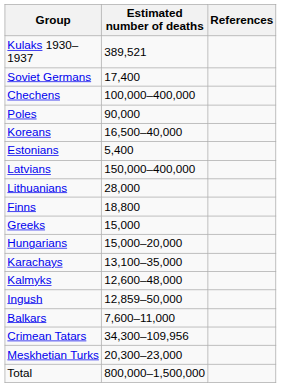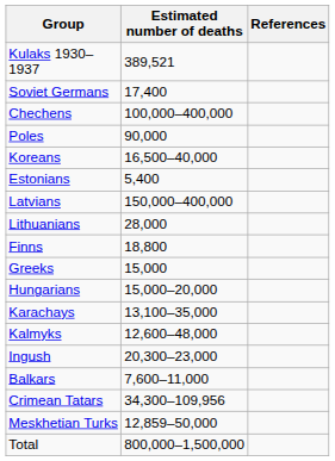 <table class="wikitable" style="margin-left: auto; margin-right: auto; border: none; width: 300px">
 <tr>
 <th scope="col">Group</th>
 <th scope="col">Estimated number of deaths</th>
 <th scope="col">References</th>
 </tr>
 <tr>
 <td><a href='#'>Kulaks</a> 1930–1937</td>
 <td>389,521</td>
 <td></td>
 </tr>
 <tr>
 <td nowrap="nowrap"><a href='#'>Soviet Germans</a></td>
 <td>17,400</td>
 <td></td>
 </tr>
 <tr>
 <td><a href='#'>Chechens</a></td>
 <td>100,000–400,000</td>
 <td></td>
 </tr>
 <tr>
 <td><a href='#'>Poles</a></td>
 <td>90,000</td>
 <td></td>
 </tr>
 <tr>
 <td><a href='#'>Koreans</a></td>
 <td>16,500–40,000</td>
 <td></td>
 </tr>
 <tr>
 <td><a href='#'>Estonians</a></td>
 <td>5,400</td>
 <td></td>
 </tr>
 <tr>
 <td><a href='#'>Latvians</a></td>
 <td>150,000–400,000</td>
 <td></td>
 </tr>
 <tr>
 <td><a href='#'>Lithuanians</a></td>
 <td>28,000</td>
 <td></td>
 </tr>
 <tr>
 <td><a href='#'>Finns</a></td>
 <td>18,800</td>
 <td></td>
 </tr>
 <tr>
 <td><a href='#'>Greeks</a></td>
 <td>15,000</td>
 <td><br></td>
 </tr>
 <tr>
 <td><a href='#'>Hungarians</a></td>
 <td>15,000–20,000</td>
 <td></td>
 </tr>
 <tr>
 <td><a href='#'>Karachays</a></td>
 <td>13,100–35,000</td>
 <td></td>
 </tr>
 <tr>
 <td><a href='#'>Kalmyks</a></td>
 <td>12,600–48,000</td>
 <td></td>
 </tr>
 <tr>
 <td><a href='#'>Ingush</a></td>
-<td>12,859–50,000</td>
+<td>20,300–23,000</td>
 <td></td>
 </tr>
 <tr>
 <td><a href='#'>Balkars</a></td>
 <td>7,600–11,000</td>
 <td></td>
 </tr>
 <tr>
 <td><a href='#'>Crimean Tatars</a></td>
 <td>34,300–109,956</td>
 <td></td>
 </tr>
 <tr>
 <td nowrap="nowrap"><a href='#'>Meskhetian Turks</a></td>
-<td>20,300–23,000</td>
+<td>12,859–50,000</td>
 <td></td>
 </tr>
 <tr>
 <td>Total</td>
 <td nowrap="nowrap">800,000–1,500,000</td>
 <td></td>
 </tr>
 </table>
